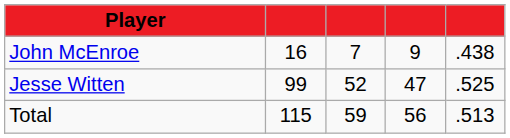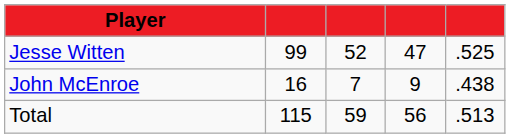 <table class="wikitable" style="text-align:center">
 <tr>
 <th style="background:#ED1C24; color:black" width="200px">Player</th>
 <th style="background:#ED1C24; color:black" width="40px"></th>
 <th style="background:#ED1C24; color:black" width="40px"></th>
 <th style="background:#ED1C24; color:black" width="40px"></th>
 <th style="background:#ED1C24; color:black" width="40px"></th>
 </tr>
 <tr>
+<td style="text-align:left"><a href='#'>Jesse Witten</a></td>
+<td>99</td>
+<td>52</td>
+<td>47</td>
+<td>.525</td>
+</tr>
+<tr>
 <td style="text-align:left"><a href='#'>John McEnroe</a></td>
 <td>16</td>
 <td>7</td>
 <td>9</td>
 <td>.438</td>
-</tr>
-<tr>
-<td style="text-align:left"><a href='#'>Jesse Witten</a></td>
-<td>99</td>
-<td>52</td>
-<td>47</td>
-<td>.525</td>
 </tr>
 <tr>
 <td style="text-align:left">Total</td>
 <td>115</td>
 <td>59</td>
 <td>56</td>
 <td>.513</td>
 </tr>
 </table>
